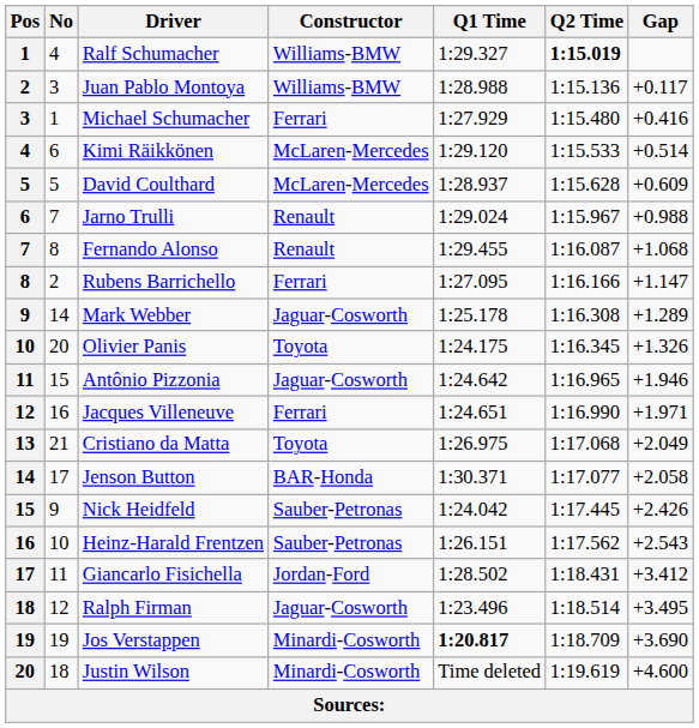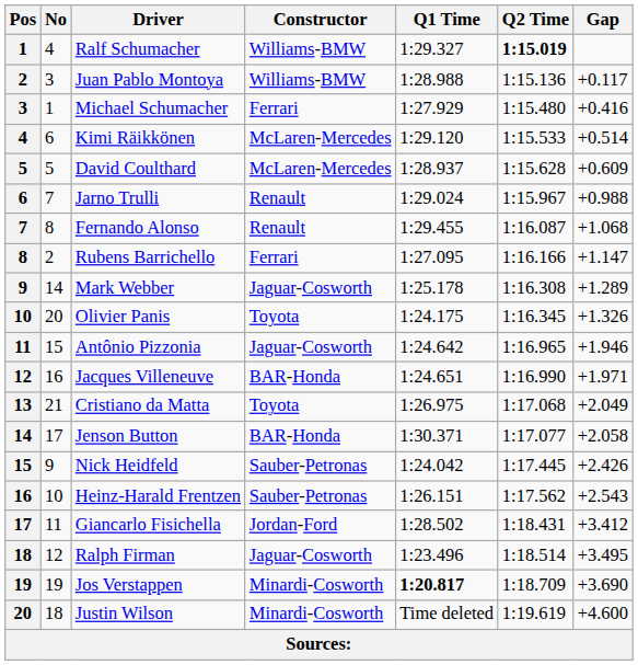 <table class="wikitable sortable" style="font-size: 85%;">
 <tr>
 <th>Pos</th>
 <th>No</th>
 <th>Driver</th>
 <th>Constructor</th>
 <th>Q1 Time</th>
 <th>Q2 Time</th>
 <th>Gap</th>
 </tr>
 <tr>
 <th>1</th>
 <td>4</td>
 <td data-sort-value="scr"> <a href='#'>Ralf Schumacher</a></td>
 <td><a href='#'>Williams</a>-<a href='#'>BMW</a></td>
 <td>1:29.327</td>
 <td><strong>1:15.019</strong></td>
 <td></td>
 </tr>
 <tr>
 <th>2</th>
 <td>3</td>
 <td data-sort-value="mon"> <a href='#'>Juan Pablo Montoya</a></td>
 <td><a href='#'>Williams</a>-<a href='#'>BMW</a></td>
 <td>1:28.988</td>
 <td>1:15.136</td>
 <td>+0.117</td>
 </tr>
 <tr>
 <th>3</th>
 <td>1</td>
 <td data-sort-value="scm"> <a href='#'>Michael Schumacher</a></td>
 <td><a href='#'>Ferrari</a></td>
 <td>1:27.929</td>
 <td>1:15.480</td>
 <td>+0.416</td>
 </tr>
 <tr>
 <th>4</th>
 <td>6</td>
 <td data-sort-value="rai"> <a href='#'>Kimi Räikkönen</a></td>
 <td><a href='#'>McLaren</a>-<a href='#'>Mercedes</a></td>
 <td>1:29.120</td>
 <td>1:15.533</td>
 <td>+0.514</td>
 </tr>
 <tr>
 <th>5</th>
 <td>5</td>
 <td data-sort-value="cou"> <a href='#'>David Coulthard</a></td>
 <td><a href='#'>McLaren</a>-<a href='#'>Mercedes</a></td>
 <td>1:28.937</td>
 <td>1:15.628</td>
 <td>+0.609</td>
 </tr>
 <tr>
 <th>6</th>
 <td>7</td>
 <td data-sort-value="tru"> <a href='#'>Jarno Trulli</a></td>
 <td><a href='#'>Renault</a></td>
 <td>1:29.024</td>
 <td>1:15.967</td>
 <td>+0.988</td>
 </tr>
 <tr>
 <th>7</th>
 <td>8</td>
 <td data-sort-value="alo"> <a href='#'>Fernando Alonso</a></td>
 <td><a href='#'>Renault</a></td>
 <td>1:29.455</td>
 <td>1:16.087</td>
 <td>+1.068</td>
 </tr>
 <tr>
 <th>8</th>
 <td>2</td>
 <td data-sort-value="bar"> <a href='#'>Rubens Barrichello</a></td>
 <td><a href='#'>Ferrari</a></td>
 <td>1:27.095</td>
 <td>1:16.166</td>
 <td>+1.147</td>
 </tr>
 <tr>
 <th>9</th>
 <td>14</td>
 <td data-sort-value="web"> <a href='#'>Mark Webber</a></td>
 <td><a href='#'>Jaguar</a>-<a href='#'>Cosworth</a></td>
 <td>1:25.178</td>
 <td>1:16.308</td>
 <td>+1.289</td>
 </tr>
 <tr>
 <th>10</th>
 <td>20</td>
 <td data-sort-value="pan"> <a href='#'>Olivier Panis</a></td>
 <td><a href='#'>Toyota</a></td>
 <td>1:24.175</td>
 <td>1:16.345</td>
 <td>+1.326</td>
 </tr>
 <tr>
 <th>11</th>
 <td>15</td>
 <td data-sort-value="piz"> <a href='#'>Antônio Pizzonia</a></td>
 <td><a href='#'>Jaguar</a>-<a href='#'>Cosworth</a></td>
 <td>1:24.642</td>
 <td>1:16.965</td>
 <td>+1.946</td>
 </tr>
 <tr>
 <th>12</th>
 <td>16</td>
 <td data-sort-value="vil"> <a href='#'>Jacques Villeneuve</a></td>
-<td><a href='#'>Ferrari</a></td>
+<td><a href='#'>BAR</a>-<a href='#'>Honda</a></td>
 <td>1:24.651</td>
 <td>1:16.990</td>
 <td>+1.971</td>
 </tr>
 <tr>
 <th>13</th>
 <td>21</td>
 <td data-sort-value="da m"> <a href='#'>Cristiano da Matta</a></td>
 <td><a href='#'>Toyota</a></td>
 <td>1:26.975</td>
 <td>1:17.068</td>
 <td>+2.049</td>
 </tr>
 <tr>
 <th>14</th>
 <td>17</td>
 <td data-sort-value="but"> <a href='#'>Jenson Button</a></td>
 <td><a href='#'>BAR</a>-<a href='#'>Honda</a></td>
 <td>1:30.371</td>
 <td>1:17.077</td>
 <td>+2.058</td>
 </tr>
 <tr>
 <th>15</th>
 <td>9</td>
 <td data-sort-value="hei"> <a href='#'>Nick Heidfeld</a></td>
 <td><a href='#'>Sauber</a>-<a href='#'>Petronas</a></td>
 <td>1:24.042</td>
 <td>1:17.445</td>
 <td>+2.426</td>
 </tr>
 <tr>
 <th>16</th>
 <td>10</td>
 <td data-sort-value="fre"> <a href='#'>Heinz-Harald Frentzen</a></td>
 <td><a href='#'>Sauber</a>-<a href='#'>Petronas</a></td>
 <td>1:26.151</td>
 <td>1:17.562</td>
 <td>+2.543</td>
 </tr>
 <tr>
 <th>17</th>
 <td>11</td>
 <td data-sort-value="fis"> <a href='#'>Giancarlo Fisichella</a></td>
 <td><a href='#'>Jordan</a>-<a href='#'>Ford</a></td>
 <td>1:28.502</td>
 <td>1:18.431</td>
 <td>+3.412</td>
 </tr>
 <tr>
 <th>18</th>
 <td>12</td>
 <td data-sort-value="fir"> <a href='#'>Ralph Firman</a></td>
 <td><a href='#'>Jaguar</a>-<a href='#'>Cosworth</a></td>
 <td>1:23.496</td>
 <td>1:18.514</td>
 <td>+3.495</td>
 </tr>
 <tr>
 <th>19</th>
 <td>19</td>
 <td data-sort-value="ver"> <a href='#'>Jos Verstappen</a></td>
 <td><a href='#'>Minardi</a>-<a href='#'>Cosworth</a></td>
 <td><strong>1:20.817</strong></td>
 <td>1:18.709</td>
 <td>+3.690</td>
 </tr>
 <tr>
 <th>20</th>
 <td>18</td>
 <td data-sort-value="wil"> <a href='#'>Justin Wilson</a></td>
 <td><a href='#'>Minardi</a>-<a href='#'>Cosworth</a></td>
 <td>Time deleted</td>
 <td>1:19.619</td>
 <td>+4.600</td>
 </tr>
 <tr>
 <th colspan="7">Sources:</th>
 </tr>
 </table>
